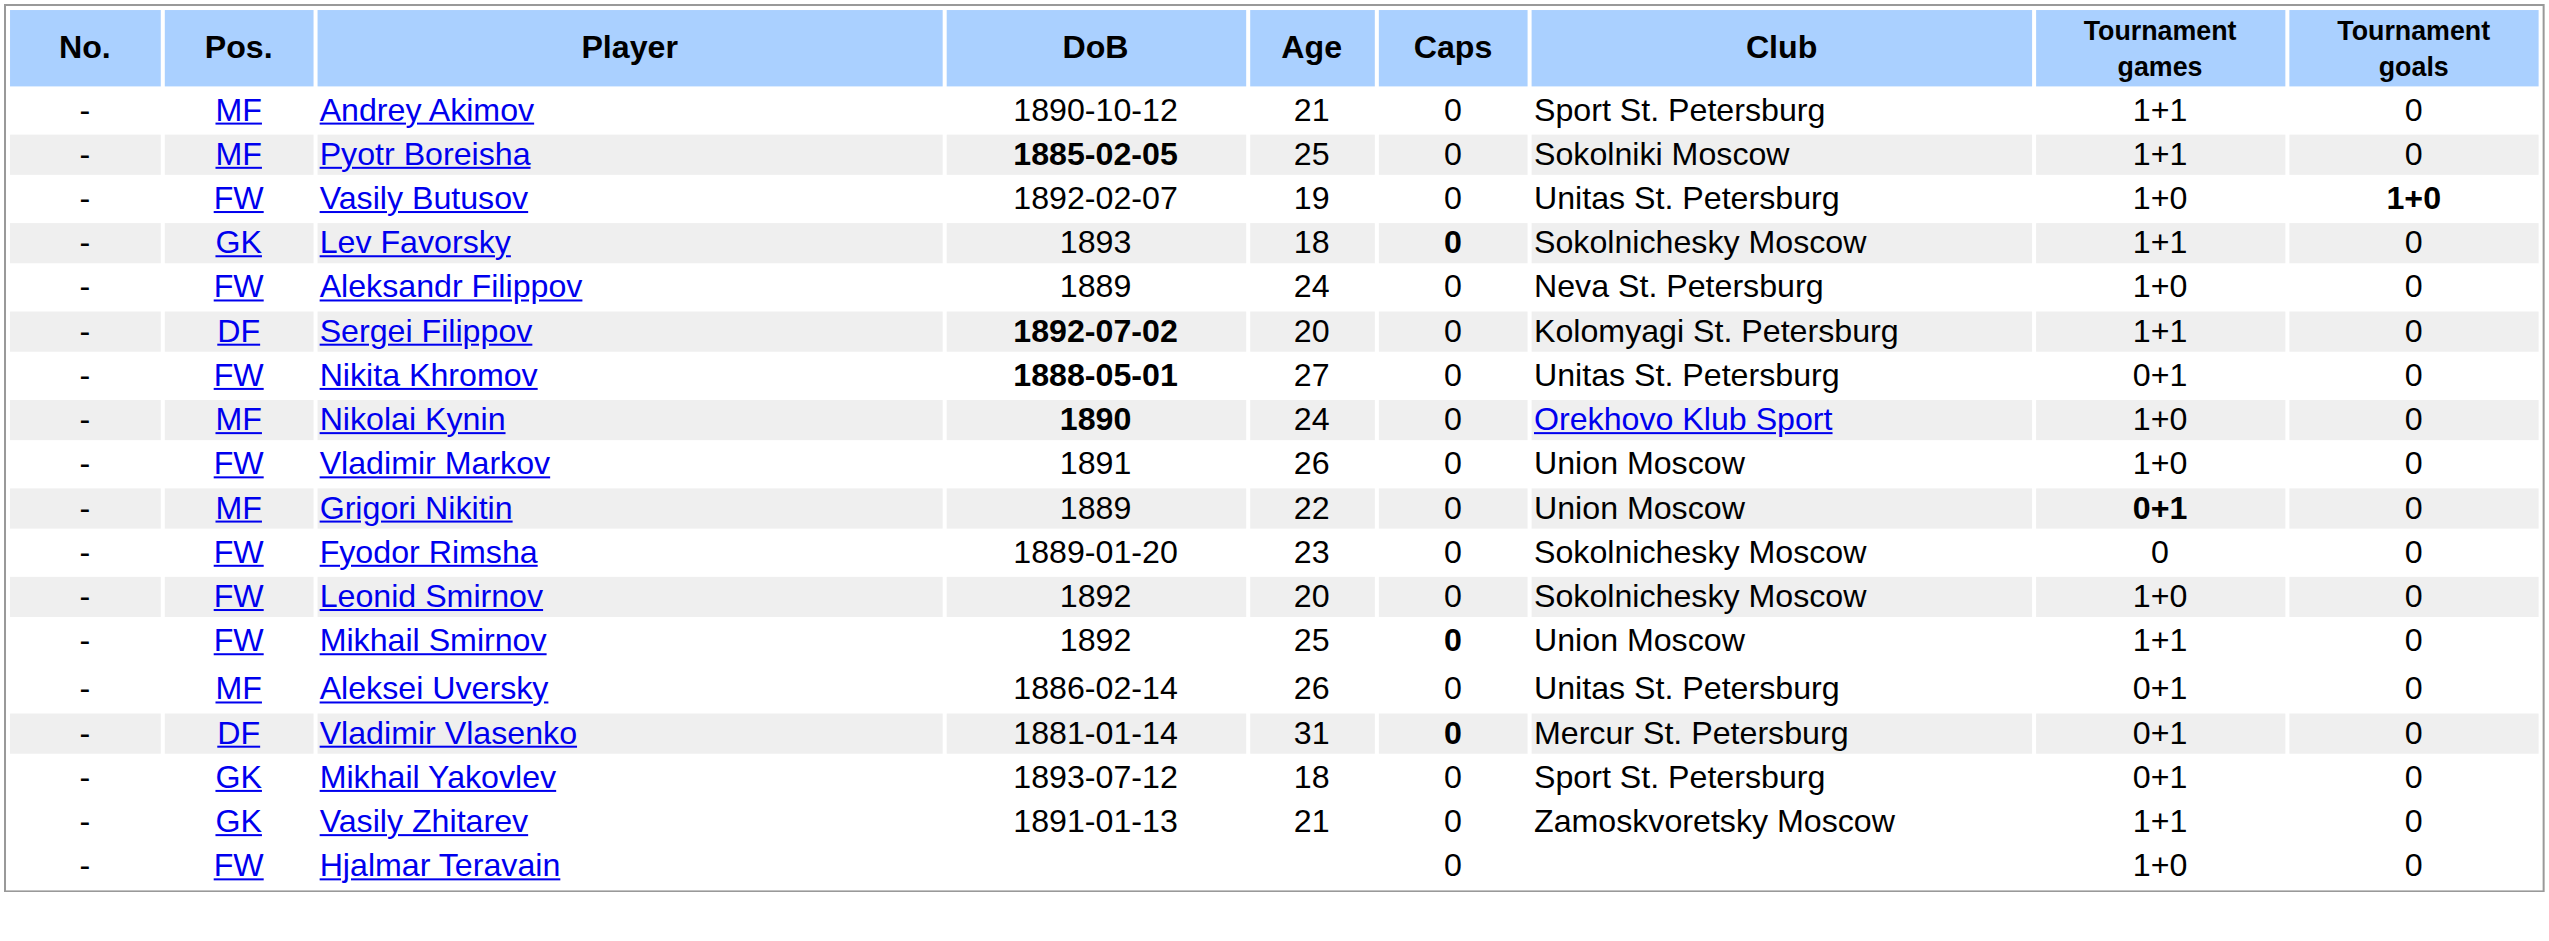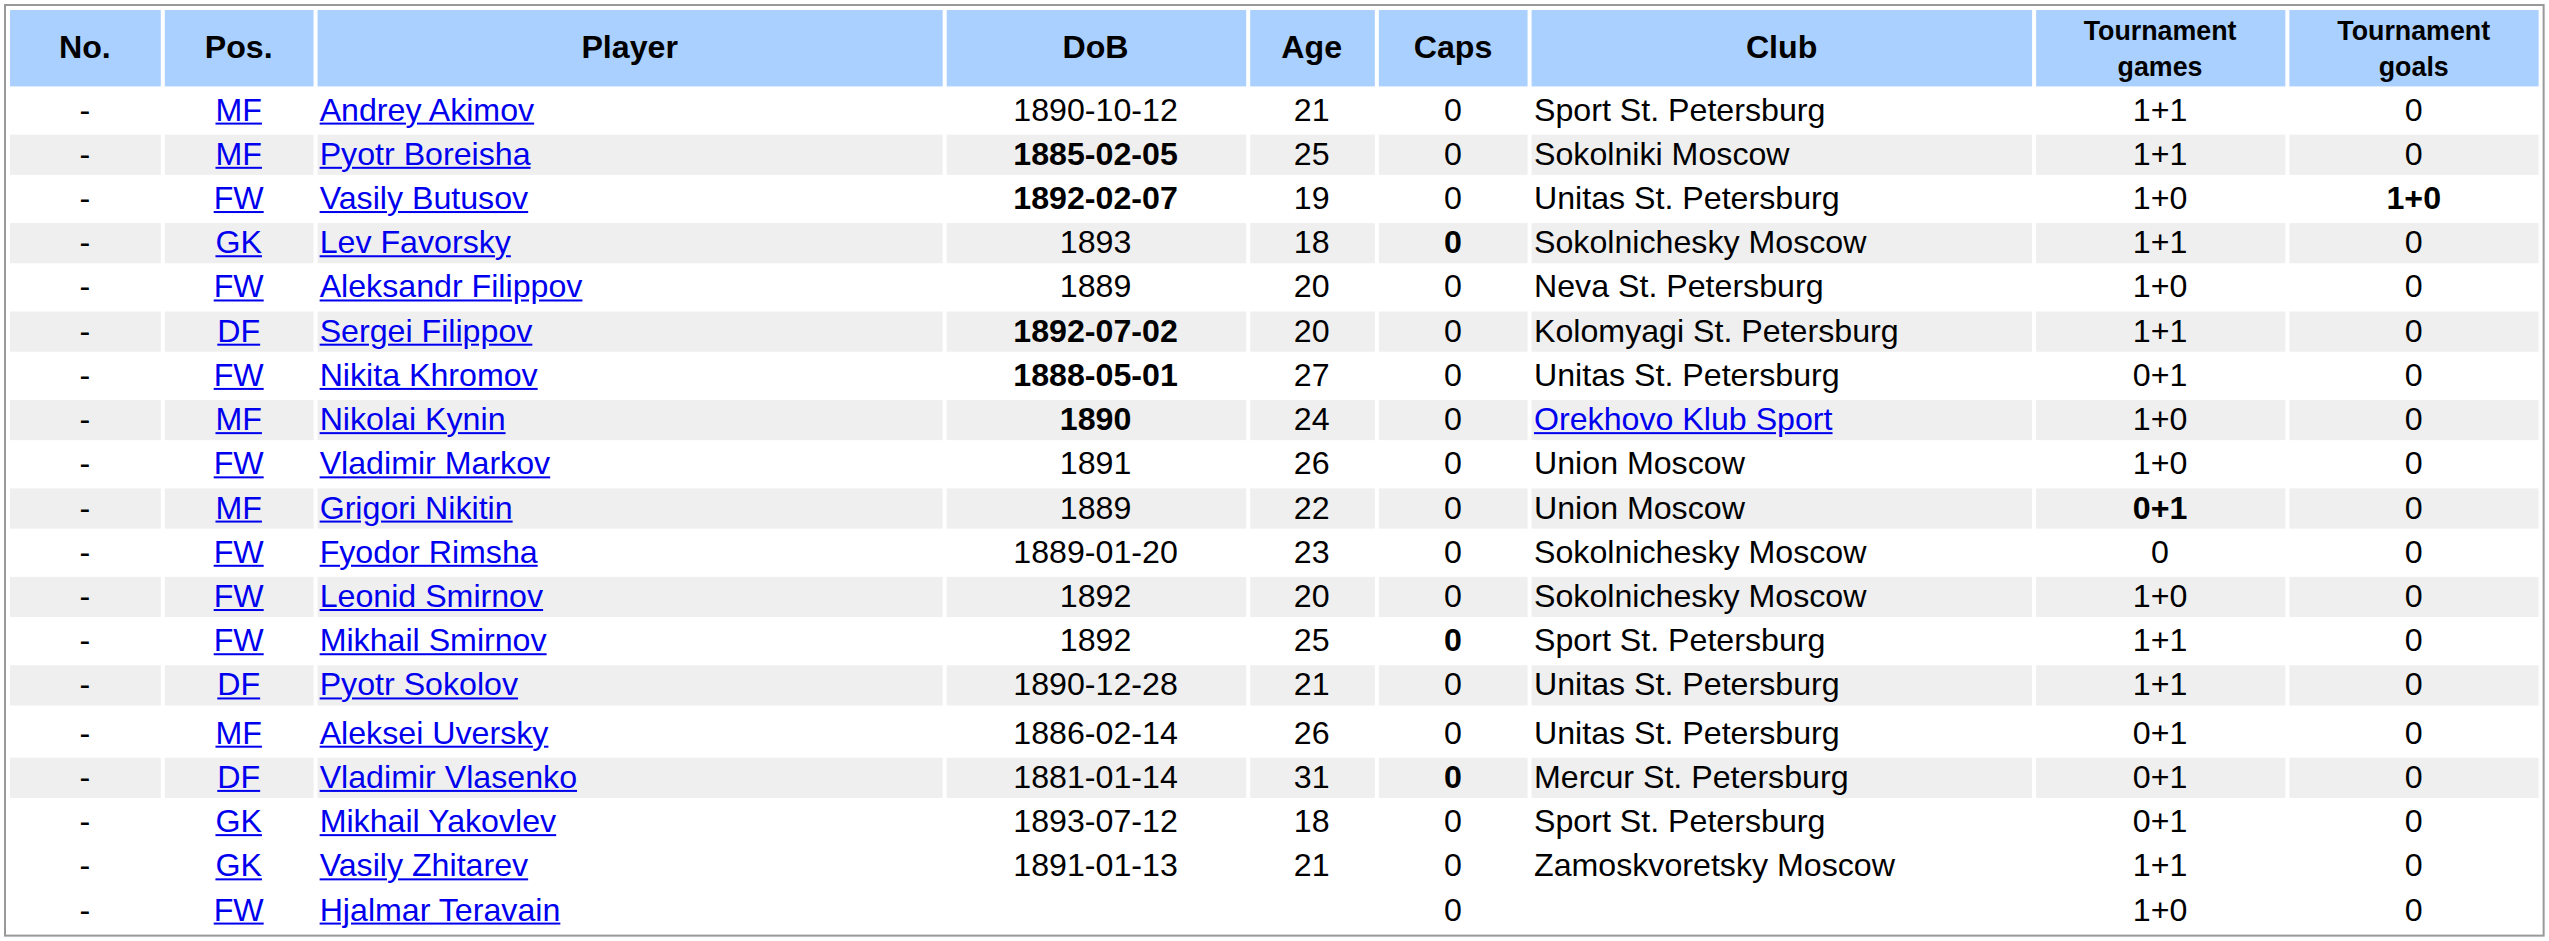 <table border="0" width="100%" style="border: 1px solid #999; background-color:#FFFFFF; text-align:center">
 <tr align="center" bgcolor="#AAD0FF">
 <th width=6%>No.</th>
 <th width=6%>Pos.</th>
 <th width=25%>Player</th>
 <th width=12%>DoB</th>
 <th width=5%>Age</th>
 <th width=6%>Caps</th>
 <th width=20%>Club</th>
 <th width=10%><small>Tournament<br>games</small></th>
 <th width=10%><small>Tournament<br>goals</small></th>
 </tr>
 <tr>
 <td>-</td>
 <td><a href='#'>MF</a></td>
 <td align="left"><a href='#'>Andrey Akimov</a></td>
 <td>1890-10-12</td>
 <td>21</td>
 <td>0</td>
 <td align="left"> Sport  St. Petersburg</td>
 <td>1+1</td>
 <td>0</td>
 </tr>
 <tr bgcolor="#EFEFEF">
 <td>-</td>
 <td><a href='#'>MF</a></td>
 <td align="left"><a href='#'>Pyotr Boreisha</a></td>
 <td><strong>1885-02-05</strong></td>
 <td>25</td>
 <td>0</td>
 <td align="left"> Sokolniki Moscow</td>
 <td>1+1</td>
 <td>0</td>
 </tr>
 <tr>
 <td>-</td>
 <td><a href='#'>FW</a></td>
 <td align="left"><a href='#'>Vasily Butusov</a></td>
-<td>1892-02-07</td>
+<td><strong>1892-02-07</strong></td>
 <td>19</td>
 <td>0</td>
 <td align="left"> Unitas St. Petersburg</td>
 <td>1+0</td>
 <td><strong>1+0</strong></td>
 </tr>
 <tr bgcolor="#EFEFEF">
 <td>-</td>
 <td><a href='#'>GK</a></td>
 <td align="left"><a href='#'>Lev Favorsky</a></td>
 <td>1893</td>
 <td>18</td>
 <td><strong>0</strong></td>
 <td align="left"> Sokolnichesky Moscow</td>
 <td>1+1</td>
 <td>0</td>
 </tr>
 <tr>
 <td>-</td>
 <td><a href='#'>FW</a></td>
 <td align="left"><a href='#'>Aleksandr Filippov</a></td>
 <td>1889</td>
-<td>24</td>
+<td>20</td>
 <td>0</td>
 <td align="left"> Neva St. Petersburg</td>
 <td>1+0</td>
 <td>0</td>
 </tr>
 <tr bgcolor="#EFEFEF">
 <td>-</td>
 <td><a href='#'>DF</a></td>
 <td align="left"><a href='#'>Sergei Filippov</a></td>
 <td><strong>1892-07-02</strong></td>
 <td>20</td>
 <td>0</td>
 <td align="left"> Kolomyagi St. Petersburg</td>
 <td>1+1</td>
 <td>0</td>
 </tr>
 <tr>
 <td>-</td>
 <td><a href='#'>FW</a></td>
 <td align="left"><a href='#'>Nikita Khromov</a></td>
 <td><strong>1888-05-01</strong></td>
 <td>27</td>
 <td>0</td>
 <td align="left"> Unitas St. Petersburg</td>
 <td>0+1</td>
 <td>0</td>
 </tr>
 <tr bgcolor="#EFEFEF">
 <td>-</td>
 <td><a href='#'>MF</a></td>
 <td align="left"><a href='#'>Nikolai Kynin</a></td>
 <td><strong>1890</strong></td>
 <td>24</td>
 <td>0</td>
 <td align="left"> <a href='#'>Orekhovo Klub Sport</a></td>
 <td>1+0</td>
 <td>0</td>
 </tr>
 <tr>
 <td>-</td>
 <td><a href='#'>FW</a></td>
 <td align="left"><a href='#'>Vladimir Markov</a></td>
 <td>1891</td>
 <td>26</td>
 <td>0</td>
 <td align="left"> Union Moscow</td>
 <td>1+0</td>
 <td>0</td>
 </tr>
 <tr bgcolor="#EFEFEF">
 <td>-</td>
 <td><a href='#'>MF</a></td>
 <td align="left"><a href='#'>Grigori Nikitin</a></td>
 <td>1889</td>
 <td>22</td>
 <td>0</td>
 <td align="left"> Union Moscow</td>
 <td><strong>0+1</strong></td>
 <td>0</td>
 </tr>
 <tr>
 <td>-</td>
 <td><a href='#'>FW</a></td>
 <td align="left"><a href='#'>Fyodor Rimsha</a></td>
 <td>1889-01-20</td>
 <td>23</td>
 <td>0</td>
 <td align="left"> Sokolnichesky Moscow</td>
 <td>0</td>
 <td>0</td>
 </tr>
 <tr bgcolor="#EFEFEF">
 <td>-</td>
 <td><a href='#'>FW</a></td>
 <td align="left"><a href='#'>Leonid Smirnov</a></td>
 <td>1892</td>
 <td>20</td>
 <td>0</td>
 <td align="left"> Sokolnichesky Moscow</td>
 <td>1+0</td>
 <td>0</td>
 </tr>
 <tr>
 <td>-</td>
 <td><a href='#'>FW</a></td>
 <td align="left"><a href='#'>Mikhail Smirnov</a></td>
 <td>1892</td>
 <td>25</td>
 <td><strong>0</strong></td>
-<td align="left"> Union Moscow</td>
+<td align="left"> Sport  St. Petersburg</td>
+<td>1+1</td>
+<td>0</td>
+</tr>
+<tr bgcolor="#EFEFEF">
+<td>-</td>
+<td><a href='#'>DF</a></td>
+<td align="left"><a href='#'>Pyotr Sokolov</a></td>
+<td>1890-12-28</td>
+<td>21</td>
+<td>0</td>
+<td align="left"> Unitas St. Petersburg</td>
 <td>1+1</td>
 <td>0</td>
 </tr>
 <tr bgcolor="#EFEFEF">
 </tr>
 <tr>
 <td>-</td>
 <td><a href='#'>MF</a></td>
 <td align="left"><a href='#'>Aleksei Uversky</a></td>
 <td>1886-02-14</td>
 <td>26</td>
 <td>0</td>
 <td align="left"> Unitas St. Petersburg</td>
 <td>0+1</td>
 <td>0</td>
 </tr>
 <tr bgcolor="#EFEFEF">
 <td>-</td>
 <td><a href='#'>DF</a></td>
 <td align="left"><a href='#'>Vladimir Vlasenko</a></td>
 <td>1881-01-14</td>
 <td>31</td>
 <td><strong>0</strong></td>
 <td align="left"> Mercur St. Petersburg</td>
 <td>0+1</td>
 <td>0</td>
 </tr>
 <tr>
 <td>-</td>
 <td><a href='#'>GK</a></td>
 <td align="left"><a href='#'>Mikhail Yakovlev</a></td>
 <td>1893-07-12</td>
 <td>18</td>
 <td>0</td>
 <td align="left"> Sport  St. Petersburg</td>
 <td>0+1</td>
 <td>0</td>
 </tr>
 <tr>
 <td>-</td>
 <td><a href='#'>GK</a></td>
 <td align="left"><a href='#'>Vasily Zhitarev</a></td>
 <td>1891-01-13</td>
 <td>21</td>
 <td>0</td>
 <td align="left"> Zamoskvoretsky Moscow</td>
 <td>1+1</td>
 <td>0</td>
 </tr>
 <tr>
 <td>-</td>
 <td><a href='#'>FW</a></td>
 <td align="left"><a href='#'>Hjalmar Teravain</a></td>
 <td></td>
 <td></td>
 <td>0</td>
 <td align="left"></td>
 <td>1+0</td>
 <td>0</td>
 </tr>
 </table>
